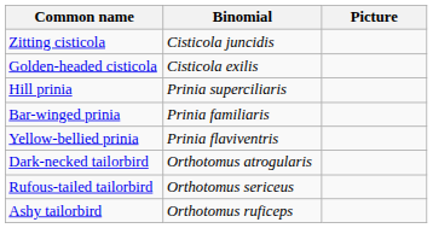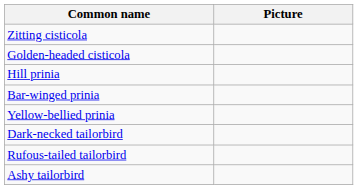 <table width=50% class="wikitable">
 <tr>
 <th width=30%>Common name</th>
-<th width=30%>Binomial</th>
 <th width=20%>Picture</th>
 </tr>
 <tr>
 <td><a href='#'>Zitting cisticola</a></td>
-<td><em>Cisticola juncidis</em></td>
 <td></td>
 </tr>
 <tr>
 <td><a href='#'>Golden-headed cisticola</a></td>
-<td><em>Cisticola exilis</em></td>
 <td></td>
 </tr>
 <tr>
 <td><a href='#'>Hill prinia</a></td>
-<td><em>Prinia superciliaris</em></td>
 <td></td>
 </tr>
 <tr>
 <td><a href='#'>Bar-winged prinia</a></td>
-<td><em>Prinia familiaris</em></td>
 <td></td>
 </tr>
 <tr>
 <td><a href='#'>Yellow-bellied prinia</a></td>
-<td><em>Prinia flaviventris</em></td>
 <td></td>
 </tr>
 <tr>
 <td><a href='#'>Dark-necked tailorbird</a></td>
-<td><em>Orthotomus atrogularis</em></td>
 <td></td>
 </tr>
 <tr>
 <td><a href='#'>Rufous-tailed tailorbird</a></td>
-<td><em>Orthotomus sericeus</em></td>
 <td></td>
 </tr>
 <tr>
 <td><a href='#'>Ashy tailorbird</a></td>
-<td><em>Orthotomus ruficeps</em></td>
 <td></td>
 </tr>
 </table>
